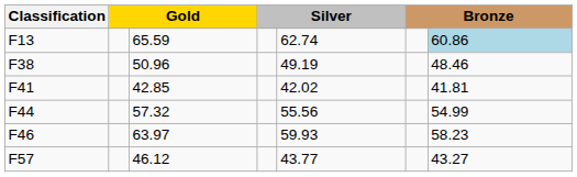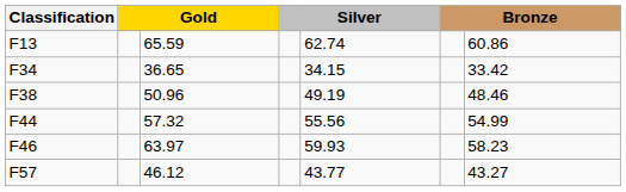 <table class=wikitable style="font-size:100%">
 <tr>
 <th rowspan="1" width="15%">Classification</th>
 <th colspan="2" style="background:gold;">Gold</th>
 <th colspan="2" style="background:silver;">Silver</th>
 <th colspan="2" style="background:#CC9966;">Bronze</th>
 </tr>
 <tr>
 <td>F13 <br></td>
 <td></td>
 <td>65.59</td>
 <td></td>
 <td>62.74</td>
 <td></td>
-<td style="background: lightblue;">60.86</td>
+<td>60.86</td>
+</tr>
+<tr>
+<td>F34 <br></td>
+<td></td>
+<td>36.65</td>
+<td></td>
+<td>34.15</td>
+<td></td>
+<td>33.42</td>
 </tr>
 <tr>
 <td>F38 <br></td>
 <td></td>
 <td>50.96</td>
 <td></td>
 <td>49.19</td>
 <td></td>
 <td>48.46</td>
-</tr>
-<tr>
-<td>F41 <br></td>
-<td></td>
-<td>42.85</td>
-<td></td>
-<td>42.02</td>
-<td></td>
-<td>41.81</td>
 </tr>
 <tr>
 <td>F44 <br></td>
 <td></td>
 <td>57.32</td>
 <td></td>
 <td>55.56</td>
 <td></td>
 <td>54.99</td>
 </tr>
 <tr>
 <td>F46 <br></td>
 <td></td>
 <td>63.97</td>
 <td></td>
 <td>59.93</td>
 <td></td>
 <td>58.23</td>
 </tr>
 <tr>
 <td>F57 <br></td>
 <td></td>
 <td>46.12</td>
 <td></td>
 <td>43.77</td>
 <td></td>
 <td>43.27</td>
 </tr>
 </table>
